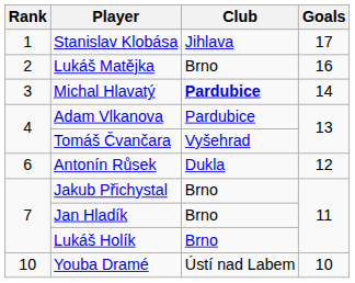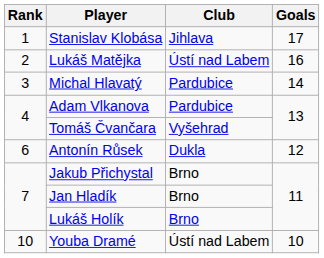 <table class="wikitable" style="text-align: center;">
 <tr>
 <th>Rank</th>
 <th>Player</th>
 <th>Club</th>
 <th>Goals</th>
 </tr>
 <tr>
 <td>1</td>
 <td align="left"> <a href='#'>Stanislav Klobása</a></td>
 <td align="left"><a href='#'>Jihlava</a></td>
 <td>17</td>
 </tr>
 <tr>
 <td>2</td>
 <td align="left"> <a href='#'>Lukáš Matějka</a></td>
-<td align="left">Brno</td>
+<td align="left"><a href='#'>Ústí nad Labem</a></td>
 <td>16</td>
 </tr>
 <tr>
 <td>3</td>
 <td align="left"> <a href='#'>Michal Hlavatý</a></td>
-<td align="left"><strong><a href='#'>Pardubice</a></strong></td>
+<td align="left"><a href='#'>Pardubice</a></td>
 <td>14</td>
 </tr>
 <tr>
 <td rowspan=2>4</td>
 <td align="left"> <a href='#'>Adam Vlkanova</a></td>
 <td align="left"><a href='#'>Pardubice</a></td>
 <td rowspan=2>13</td>
 </tr>
 <tr>
 <td align="left"> <a href='#'>Tomáš Čvančara</a></td>
 <td align="left"><a href='#'>Vyšehrad</a></td>
 </tr>
 <tr>
 <td>6</td>
 <td align="left"> <a href='#'>Antonín Růsek</a></td>
 <td align="left"><a href='#'>Dukla</a></td>
 <td>12</td>
 </tr>
 <tr>
 <td rowspan=3>7</td>
 <td align="left"> <a href='#'>Jakub Přichystal</a></td>
 <td align="left">Brno</td>
 <td rowspan=3>11</td>
 </tr>
 <tr>
 <td align="left"> <a href='#'>Jan Hladík</a></td>
 <td align="left">Brno</td>
 </tr>
 <tr>
 <td align="left"> <a href='#'>Lukáš Holík</a></td>
 <td align="left"><a href='#'>Brno</a></td>
 </tr>
 <tr>
 <td>10</td>
 <td align="left"> <a href='#'>Youba Dramé</a></td>
 <td align="left">Ústí nad Labem</td>
 <td>10</td>
 </tr>
 </table>
